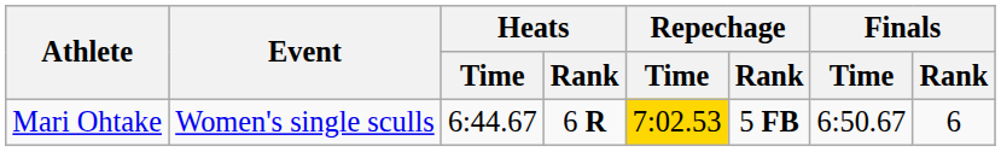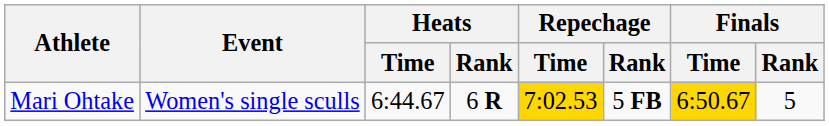 <table class="wikitable">
 <tr>
 <th rowspan="2">Athlete</th>
 <th rowspan="2">Event</th>
 <th colspan="2">Heats</th>
 <th colspan="2">Repechage</th>
 <th colspan="2">Finals</th>
 </tr>
 <tr>
 <th>Time</th>
 <th>Rank</th>
 <th>Time</th>
 <th>Rank</th>
 <th>Time</th>
 <th>Rank</th>
 </tr>
 <tr align=center>
 <td align=left><a href='#'>Mari Ohtake</a></td>
 <td align=left><a href='#'>Women's single sculls</a></td>
 <td>6:44.67</td>
 <td>6 <strong>R</strong></td>
 <td style="background: gold;">7:02.53</td>
 <td>5 <strong>FB</strong></td>
-<td>6:50.67</td>
-<td>6</td>
+<td style="background: gold;">6:50.67</td>
+<td>5</td>
 </tr>
 </table>
